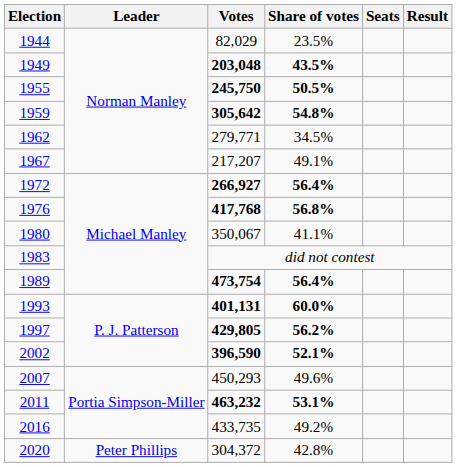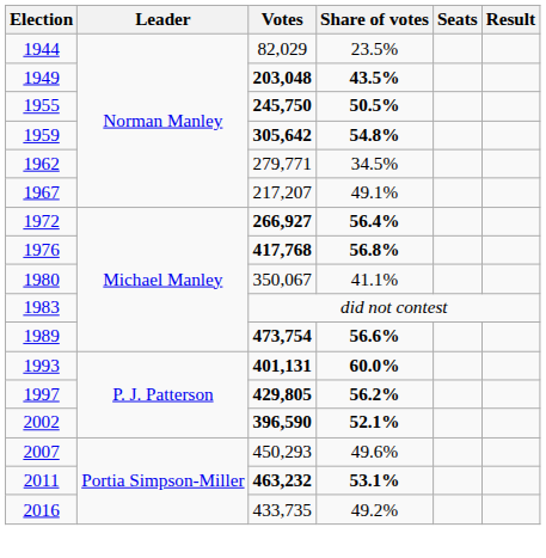 <table class="sortable wikitable" style="text-align: center;">
 <tr>
 <th scope="col">Election</th>
 <th scope="col">Leader</th>
 <th scope="col">Votes</th>
 <th scope="col">Share of votes</th>
 <th scope="col">Seats</th>
 <th scope="col">Result</th>
 </tr>
 <tr>
 <td><a href='#'>1944</a></td>
 <td rowspan="6"><a href='#'>Norman Manley</a></td>
 <td>82,029</td>
 <td>23.5%</td>
 <td></td>
 <td></td>
 </tr>
 <tr>
 <td><a href='#'>1949</a></td>
 <td><strong>203,048</strong></td>
 <td><strong>43.5%</strong></td>
 <td></td>
 <td></td>
 </tr>
 <tr>
 <td><a href='#'>1955</a></td>
 <td><strong>245,750</strong></td>
 <td><strong>50.5%</strong></td>
 <td></td>
 <td></td>
 </tr>
 <tr>
 <td><a href='#'>1959</a></td>
 <td><strong>305,642</strong></td>
 <td><strong>54.8%</strong></td>
 <td></td>
 <td></td>
 </tr>
 <tr>
 <td><a href='#'>1962</a></td>
 <td>279,771</td>
 <td>34.5%</td>
 <td></td>
 <td></td>
 </tr>
 <tr>
 <td><a href='#'>1967</a></td>
 <td>217,207</td>
 <td>49.1%</td>
 <td></td>
 <td></td>
 </tr>
 <tr>
 <td><a href='#'>1972</a></td>
 <td rowspan="5"><a href='#'>Michael Manley</a></td>
 <td><strong>266,927</strong></td>
 <td><strong>56.4%</strong></td>
 <td></td>
 <td></td>
 </tr>
 <tr>
 <td><a href='#'>1976</a></td>
 <td><strong>417,768</strong></td>
 <td><strong>56.8%</strong></td>
 <td></td>
 <td></td>
 </tr>
 <tr>
 <td><a href='#'>1980</a></td>
 <td>350,067</td>
 <td>41.1%</td>
 <td></td>
 <td></td>
 </tr>
 <tr>
 <td><a href='#'>1983</a></td>
 <td colspan="4"><em>did not contest</em></td>
 </tr>
 <tr>
 <td><a href='#'>1989</a></td>
 <td><strong>473,754</strong></td>
-<td><strong>56.4%</strong></td>
+<td><strong>56.6%</strong></td>
 <td></td>
 <td></td>
 </tr>
 <tr>
 <td><a href='#'>1993</a></td>
 <td rowspan="3"><a href='#'>P. J. Patterson</a></td>
 <td><strong>401,131</strong></td>
 <td><strong>60.0%</strong></td>
 <td></td>
 <td></td>
 </tr>
 <tr>
 <td><a href='#'>1997</a></td>
 <td><strong>429,805</strong></td>
 <td><strong>56.2%</strong></td>
 <td></td>
 <td></td>
 </tr>
 <tr>
 <td><a href='#'>2002</a></td>
 <td><strong>396,590</strong></td>
 <td><strong>52.1%</strong></td>
 <td></td>
 <td></td>
 </tr>
 <tr>
 <td><a href='#'>2007</a></td>
 <td rowspan="3"><a href='#'>Portia Simpson-Miller</a></td>
 <td>450,293</td>
 <td>49.6%</td>
 <td></td>
 <td></td>
 </tr>
 <tr>
 <td><a href='#'>2011</a></td>
 <td><strong>463,232</strong></td>
 <td><strong>53.1%</strong></td>
 <td></td>
 <td></td>
 </tr>
 <tr>
 <td><a href='#'>2016</a></td>
 <td>433,735</td>
 <td>49.2%</td>
 <td></td>
 <td></td>
 </tr>
-<tr>
-<td><a href='#'>2020</a></td>
-<td><a href='#'>Peter Phillips</a></td>
-<td>304,372</td>
-<td>42.8%</td>
-<td></td>
-<td></td>
-</tr>
 </table>
